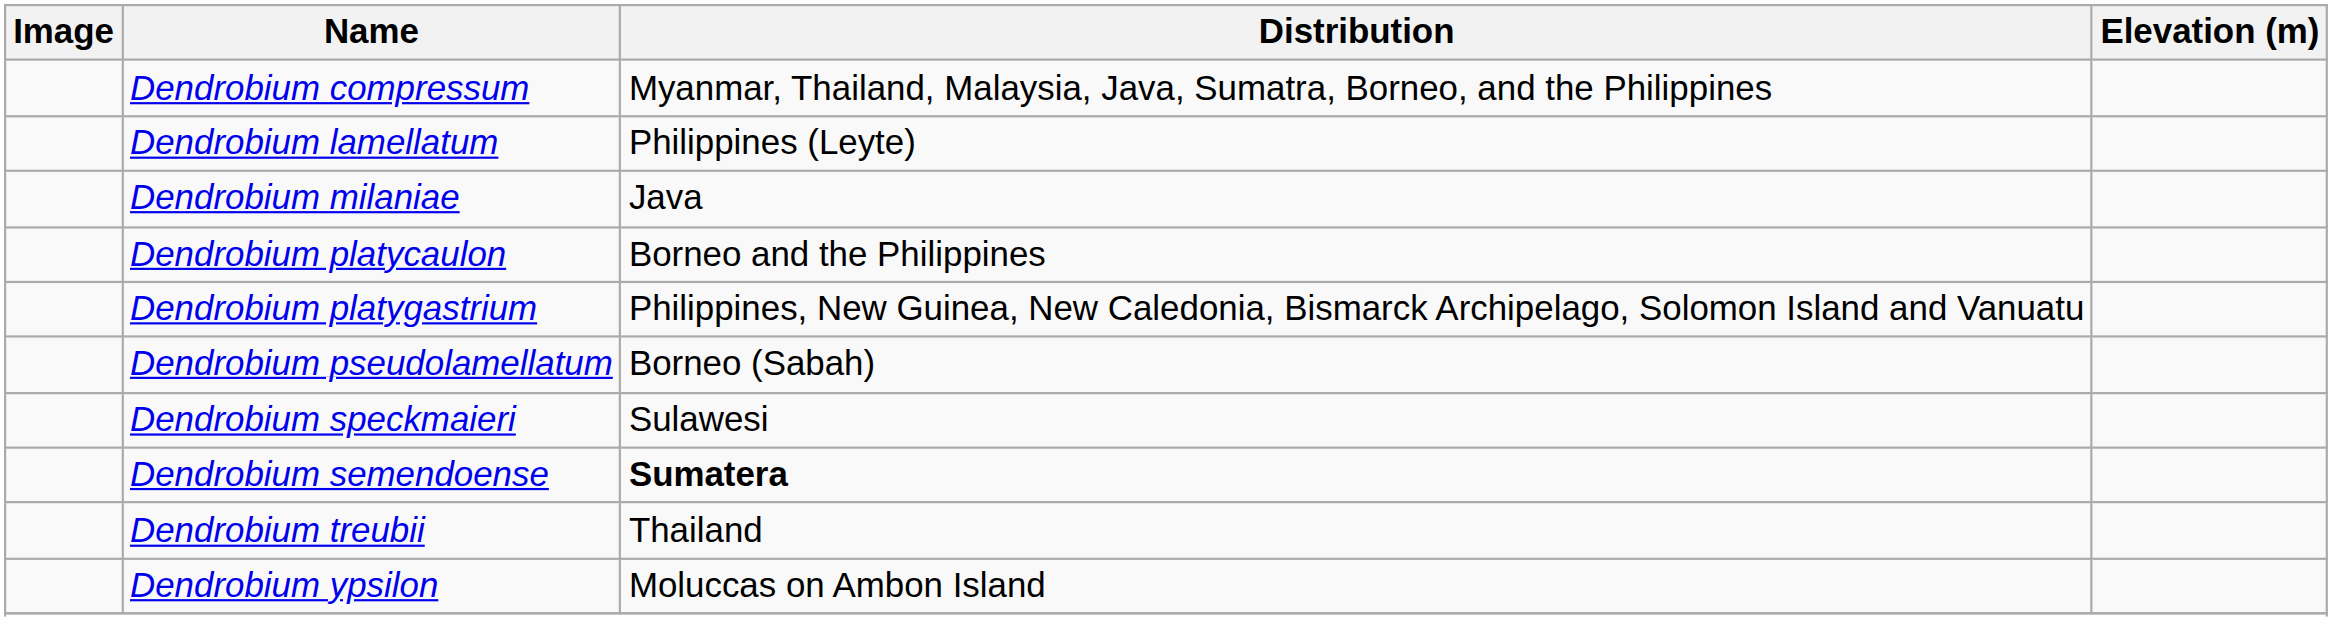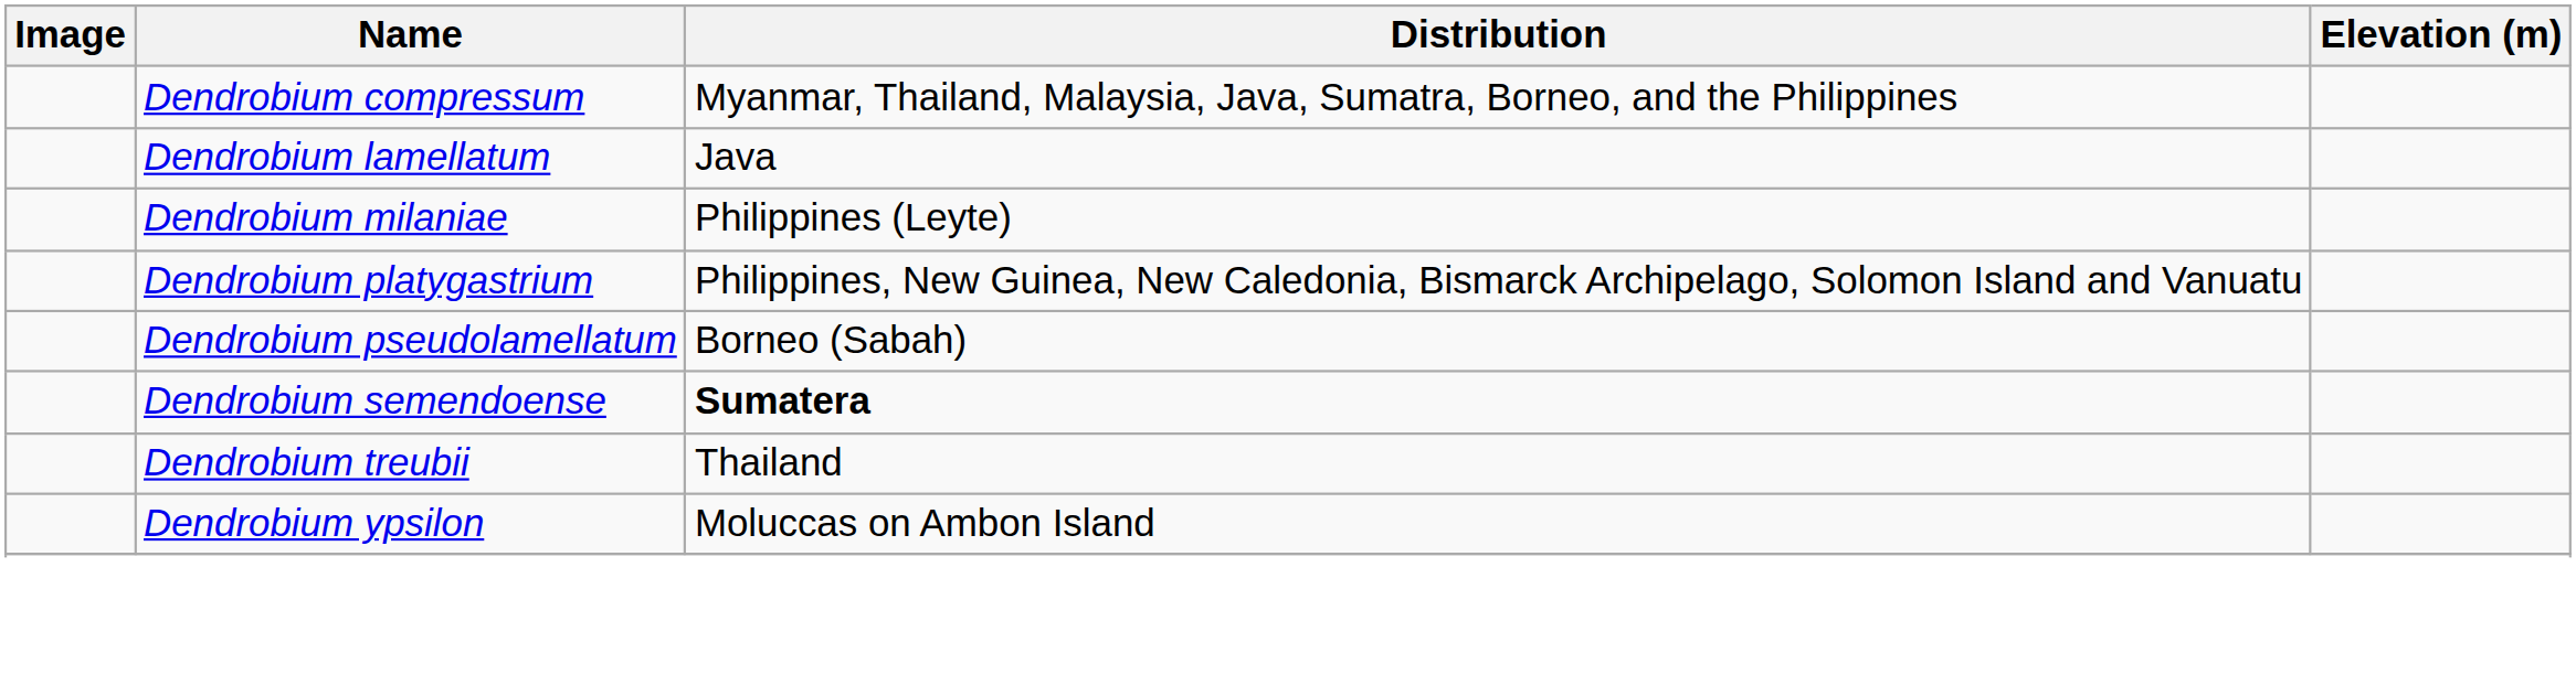 <table class="wikitable collapsible">
 <tr>
 <th>Image</th>
 <th>Name</th>
 <th>Distribution</th>
 <th>Elevation (m)</th>
 </tr>
 <tr>
 <td></td>
 <td><em><a href='#'>Dendrobium compressum</a></em> </td>
 <td>Myanmar, Thailand, Malaysia, Java, Sumatra, Borneo, and the Philippines</td>
 <td></td>
 </tr>
 <tr>
 <td></td>
 <td><em><a href='#'>Dendrobium lamellatum</a></em> </td>
-<td>Philippines (Leyte)</td>
+<td>Java</td>
 <td></td>
 </tr>
 <tr>
 <td></td>
 <td><em><a href='#'>Dendrobium milaniae</a></em> </td>
-<td>Java</td>
-<td></td>
-</tr>
-<tr>
-<td></td>
-<td><em><a href='#'>Dendrobium platycaulon</a></em> </td>
-<td>Borneo and the Philippines</td>
+<td>Philippines (Leyte)</td>
 <td></td>
 </tr>
 <tr>
 <td></td>
 <td><em><a href='#'>Dendrobium platygastrium</a></em> </td>
 <td>Philippines, New Guinea, New Caledonia, Bismarck Archipelago, Solomon Island and Vanuatu</td>
 <td></td>
 </tr>
 <tr>
 <td></td>
 <td><em><a href='#'>Dendrobium pseudolamellatum</a></em> </td>
 <td>Borneo (Sabah)</td>
-<td></td>
-</tr>
-<tr>
-<td></td>
-<td><em><a href='#'>Dendrobium speckmaieri</a></em> </td>
-<td>Sulawesi</td>
 <td></td>
 </tr>
 <tr>
 <td></td>
 <td><em><a href='#'>Dendrobium semendoense</a></em> </td>
 <td><strong>Sumatera</strong></td>
 <td></td>
 </tr>
 <tr>
 <td></td>
 <td><em><a href='#'>Dendrobium treubii</a></em> </td>
 <td>Thailand</td>
 <td></td>
 </tr>
 <tr>
 <td></td>
 <td><em><a href='#'>Dendrobium ypsilon</a></em> </td>
 <td>Moluccas on Ambon Island</td>
 <td></td>
 </tr>
 <tr>
 </tr>
 <tr>
 </tr>
 </table>
